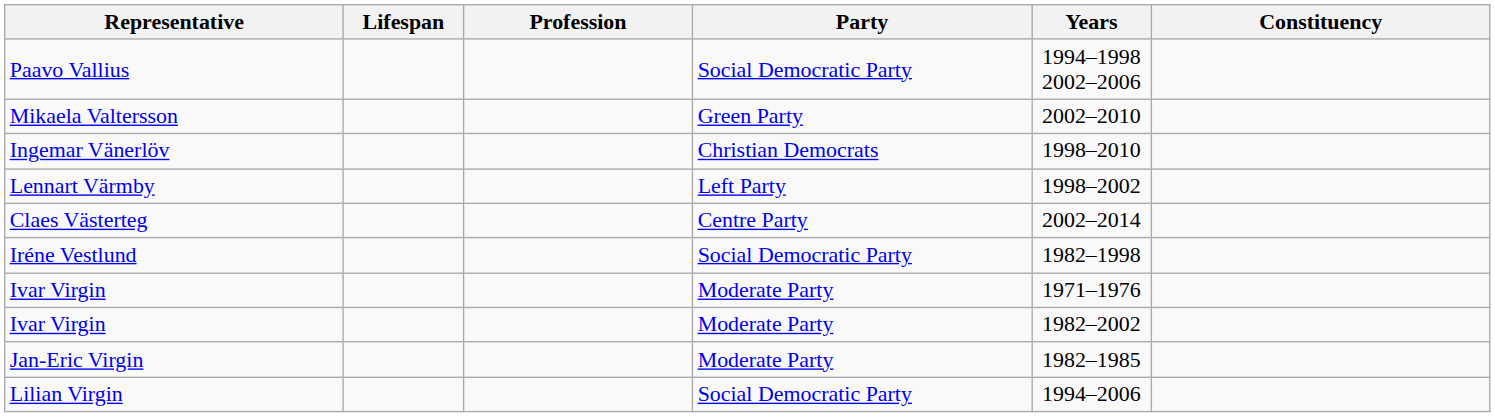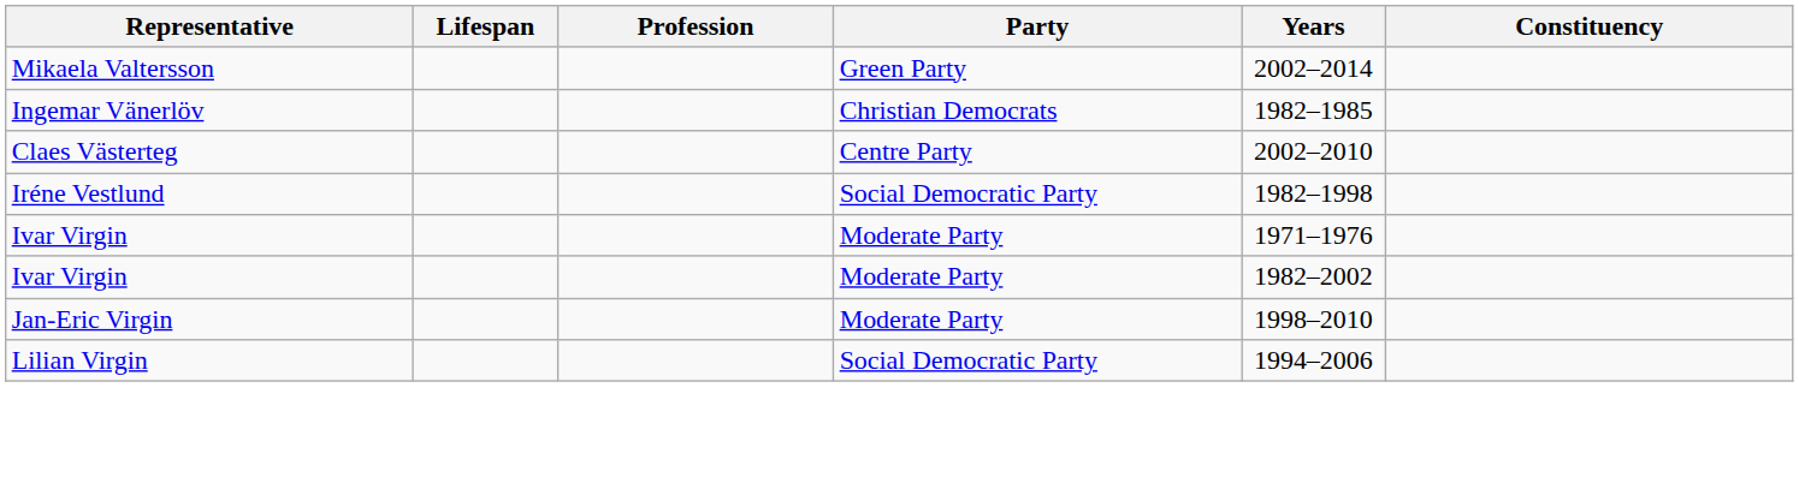 <table class="wikitable">
 <tr>
 <th style="width:15em">Representative</th>
 <th style="width:5em">Lifespan</th>
 <th style="width:10em">Profession</th>
 <th style="width:15em">Party</th>
 <th style="width:5em">Years</th>
 <th style="width:15em">Constituency</th>
 </tr>
 <tr>
-<td><a href='#'>Paavo Vallius</a></td>
-<td align=center></td>
-<td></td>
-<td> <a href='#'>Social Democratic Party</a></td>
-<td align=center>1994–1998<br>2002–2006</td>
-<td></td>
-</tr>
-<tr>
 <td><a href='#'>Mikaela Valtersson</a></td>
 <td align=center></td>
 <td></td>
 <td> <a href='#'>Green Party</a></td>
-<td align=center>2002–2010</td>
+<td align=center>2002–2014</td>
 <td></td>
 </tr>
 <tr>
 <td><a href='#'>Ingemar Vänerlöv</a></td>
 <td align=center></td>
 <td></td>
 <td> <a href='#'>Christian Democrats</a></td>
-<td align=center>1998–2010</td>
-<td></td>
-</tr>
-<tr>
-<td><a href='#'>Lennart Värmby</a></td>
-<td align=center></td>
-<td></td>
-<td> <a href='#'>Left Party</a></td>
-<td align=center>1998–2002</td>
+<td align=center>1982–1985</td>
 <td></td>
 </tr>
 <tr>
 <td><a href='#'>Claes Västerteg</a></td>
 <td align=center></td>
 <td></td>
 <td> <a href='#'>Centre Party</a></td>
-<td align=center>2002–2014</td>
+<td align=center>2002–2010</td>
 <td></td>
 </tr>
 <tr>
 <td><a href='#'>Iréne Vestlund</a></td>
 <td align=center></td>
 <td></td>
 <td> <a href='#'>Social Democratic Party</a></td>
 <td align=center>1982–1998</td>
 <td></td>
 </tr>
 <tr>
 <td><a href='#'>Ivar Virgin</a></td>
 <td align=center></td>
 <td></td>
 <td> <a href='#'>Moderate Party</a></td>
 <td align=center>1971–1976</td>
 <td></td>
 </tr>
 <tr>
 <td><a href='#'>Ivar Virgin</a></td>
 <td align=center></td>
 <td></td>
 <td> <a href='#'>Moderate Party</a></td>
 <td align=center>1982–2002</td>
 <td></td>
 </tr>
 <tr>
 <td><a href='#'>Jan-Eric Virgin</a></td>
 <td align=center></td>
 <td></td>
 <td> <a href='#'>Moderate Party</a></td>
-<td align=center>1982–1985</td>
+<td align=center>1998–2010</td>
 <td></td>
 </tr>
 <tr>
 <td><a href='#'>Lilian Virgin</a></td>
 <td align=center></td>
 <td></td>
 <td> <a href='#'>Social Democratic Party</a></td>
 <td align=center>1994–2006</td>
 <td></td>
 </tr>
 </table>
